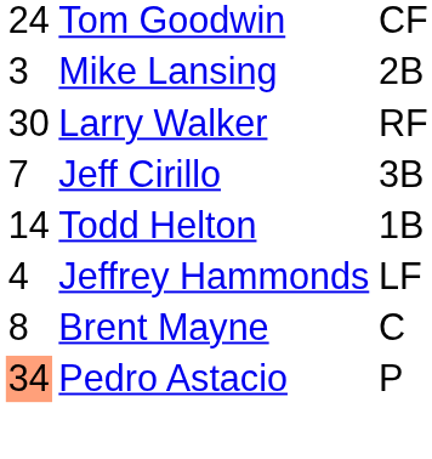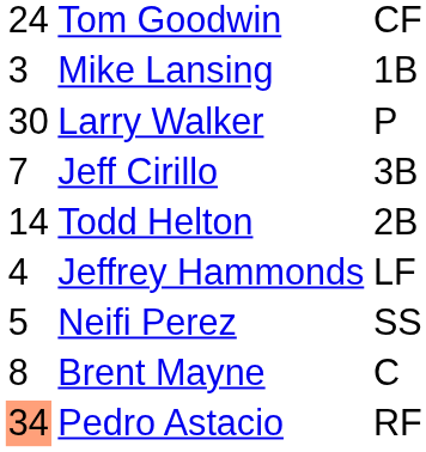 <table>
 <tr>
 <td>24</td>
 <td><a href='#'>Tom Goodwin</a></td>
 <td>CF</td>
 </tr>
 <tr>
 <td>3</td>
 <td><a href='#'>Mike Lansing</a></td>
-<td>2B</td>
+<td>1B</td>
 </tr>
 <tr>
 <td>30</td>
 <td><a href='#'>Larry Walker</a></td>
-<td>RF</td>
+<td>P</td>
 </tr>
 <tr>
 <td>7</td>
 <td><a href='#'>Jeff Cirillo</a></td>
 <td>3B</td>
 </tr>
 <tr>
 <td>14</td>
 <td><a href='#'>Todd Helton</a></td>
-<td>1B</td>
+<td>2B</td>
 </tr>
 <tr>
 <td>4</td>
 <td><a href='#'>Jeffrey Hammonds</a></td>
 <td>LF</td>
+</tr>
+<tr>
+<td>5</td>
+<td><a href='#'>Neifi Perez</a></td>
+<td>SS</td>
 </tr>
 <tr>
 <td>8</td>
 <td><a href='#'>Brent Mayne</a></td>
 <td>C</td>
 </tr>
 <tr>
 <td style="background: lightsalmon;">34</td>
 <td><a href='#'>Pedro Astacio</a></td>
-<td>P</td>
+<td>RF</td>
 </tr>
 </table>
